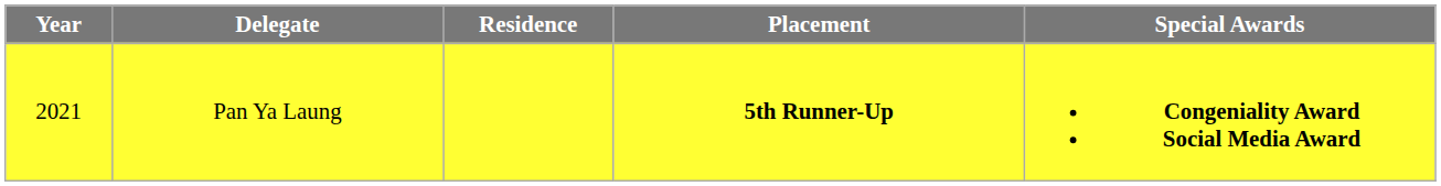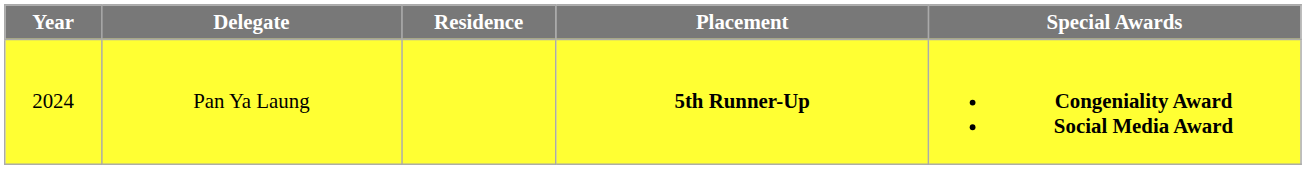 <table class="wikitable sortable" style="font-size: 90%; text-align:center">
 <tr>
 <th width="60" style="background-color:#787878;color:#FFFFFF;">Year</th>
 <th width="200" style="background-color:#787878;color:#FFFFFF;">Delegate</th>
 <th width="100" style="background-color:#787878;color:#FFFFFF;">Residence</th>
 <th width="250" style="background-color:#787878;color:#FFFFFF;">Placement</th>
 <th width="250" style="background-color:#787878;color:#FFFFFF;">Special Awards</th>
 </tr>
 <tr style="background-color:#FFFF33;">
-<td><strong></strong> 2021</td>
+<td><strong></strong> 2024</td>
 <td>Pan Ya Laung</td>
 <td></td>
 <td><strong>5th Runner-Up</strong></td>
 <td><br><ul><li><strong>Congeniality Award</strong></li><li><strong>Social Media Award</strong></li></ul></td>
 </tr>
 </table>
